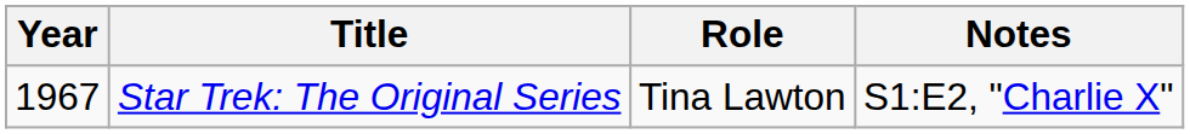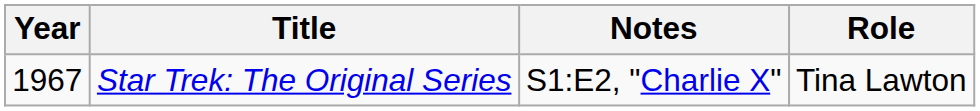 <table class="wikitable">
 <tr>
 <th>Year</th>
 <th>Title</th>
+<th>Notes</th>
 <th>Role</th>
-<th>Notes</th>
 </tr>
 <tr>
 <td>1967</td>
 <td><em><a href='#'>Star Trek: The Original Series</a></em></td>
+<td>S1:E2, "<a href='#'>Charlie X</a>"</td>
 <td>Tina Lawton</td>
-<td>S1:E2, "<a href='#'>Charlie X</a>"</td>
 </tr>
 </table>
